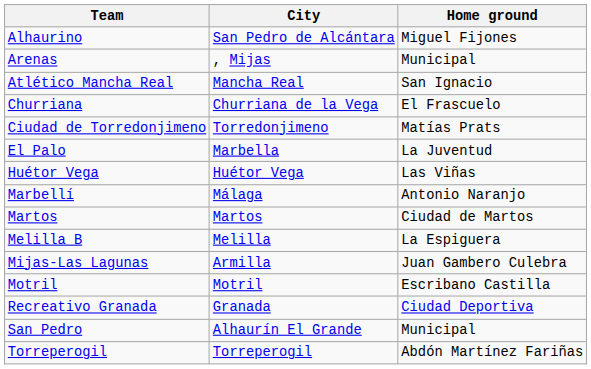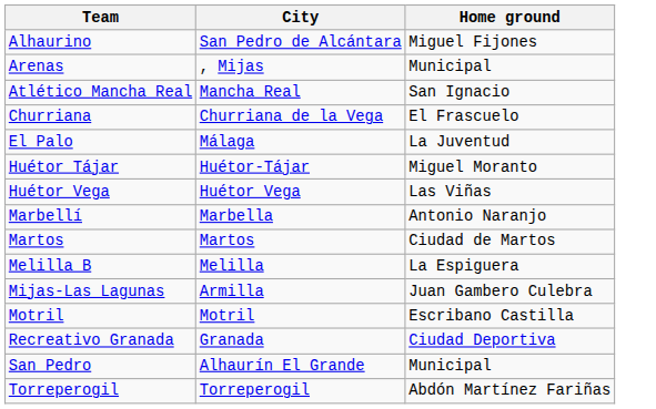 <table class="wikitable sortable">
 <tr>
 <th>Team</th>
 <th>City</th>
 <th>Home ground</th>
 </tr>
 <tr>
 <td><a href='#'>Alhaurino</a></td>
 <td><a href='#'>San Pedro de Alcántara</a></td>
 <td>Miguel Fijones</td>
 </tr>
 <tr>
 <td><a href='#'>Arenas</a></td>
 <td>, <a href='#'>Mijas</a></td>
 <td>Municipal</td>
 </tr>
 <tr>
 <td><a href='#'>Atlético Mancha Real</a></td>
 <td><a href='#'>Mancha Real</a></td>
 <td>San Ignacio</td>
 </tr>
 <tr>
 <td><a href='#'>Churriana</a></td>
 <td><a href='#'>Churriana de la Vega</a></td>
 <td>El Frascuelo</td>
 </tr>
 <tr>
-<td><a href='#'>Ciudad de Torredonjimeno</a></td>
-<td><a href='#'>Torredonjimeno</a></td>
-<td>Matías Prats</td>
+<td><a href='#'>El Palo</a></td>
+<td><a href='#'>Málaga</a></td>
+<td>La Juventud<br></td>
 </tr>
 <tr>
-<td><a href='#'>El Palo</a></td>
-<td><a href='#'>Marbella</a></td>
-<td>La Juventud<br></td>
+<td><a href='#'>Huétor Tájar</a></td>
+<td><a href='#'>Huétor-Tájar</a></td>
+<td>Miguel Moranto</td>
 </tr>
 <tr>
 <td><a href='#'>Huétor Vega</a></td>
 <td><a href='#'>Huétor Vega</a></td>
 <td>Las Viñas<br></td>
 </tr>
 <tr>
 <td><a href='#'>Marbellí</a></td>
-<td><a href='#'>Málaga</a></td>
+<td><a href='#'>Marbella</a></td>
 <td>Antonio Naranjo</td>
 </tr>
 <tr>
 <td><a href='#'>Martos</a></td>
 <td><a href='#'>Martos</a></td>
 <td>Ciudad de Martos</td>
 </tr>
 <tr>
 <td><a href='#'>Melilla B</a></td>
 <td><a href='#'>Melilla</a></td>
 <td>La Espiguera</td>
 </tr>
 <tr>
 <td><a href='#'>Mijas-Las Lagunas</a></td>
 <td><a href='#'>Armilla</a></td>
 <td>Juan Gambero Culebra</td>
 </tr>
 <tr>
 <td><a href='#'>Motril</a></td>
 <td><a href='#'>Motril</a></td>
 <td>Escribano Castilla</td>
 </tr>
 <tr>
 <td><a href='#'>Recreativo Granada</a></td>
 <td><a href='#'>Granada</a></td>
 <td><a href='#'>Ciudad Deportiva</a></td>
 </tr>
 <tr>
 <td><a href='#'>San Pedro</a></td>
 <td><a href='#'>Alhaurín El Grande</a></td>
 <td>Municipal<br></td>
 </tr>
 <tr>
 <td><a href='#'>Torreperogil</a></td>
 <td><a href='#'>Torreperogil</a></td>
 <td>Abdón Martínez Fariñas</td>
 </tr>
 </table>
